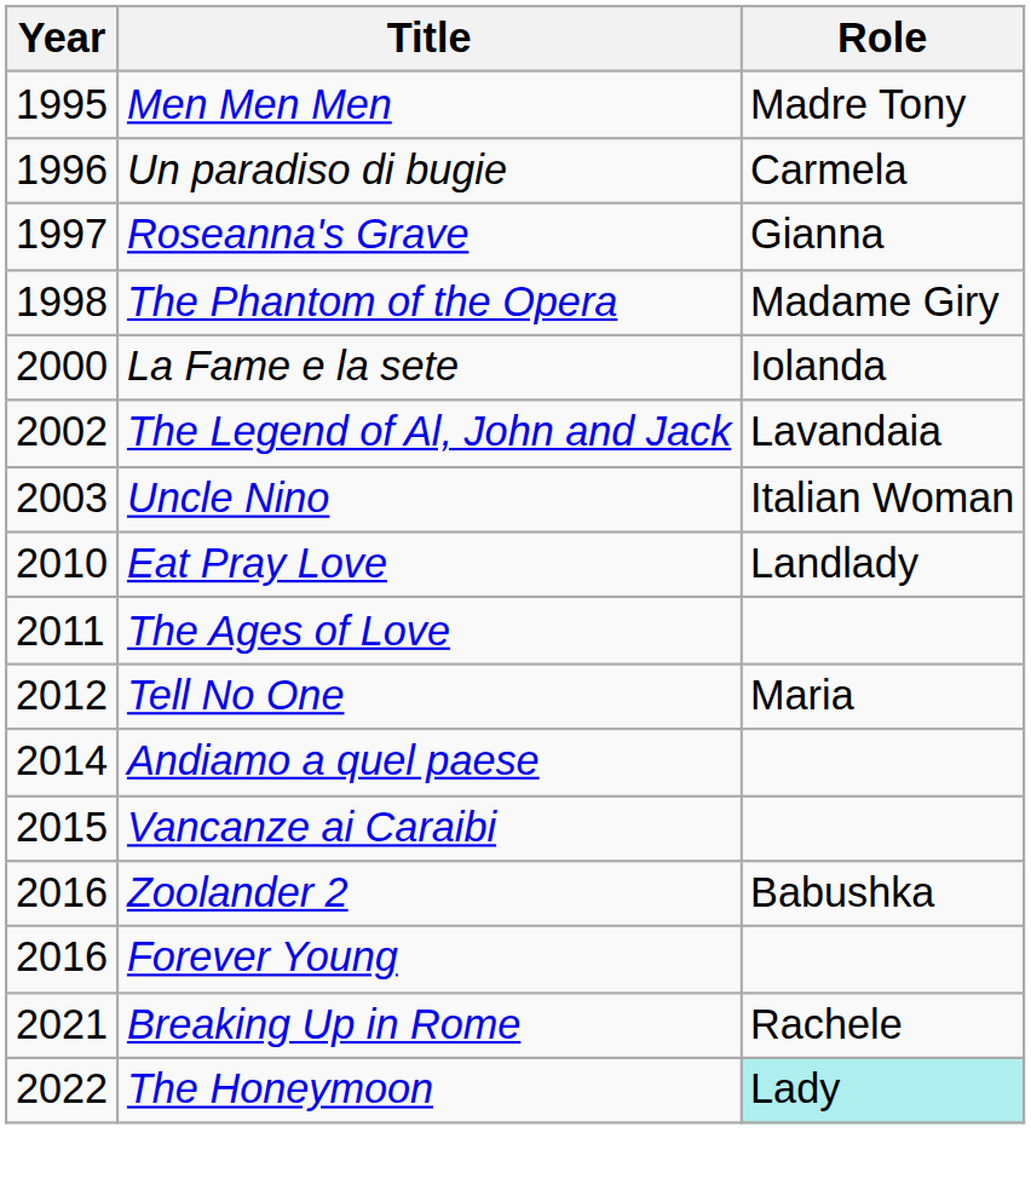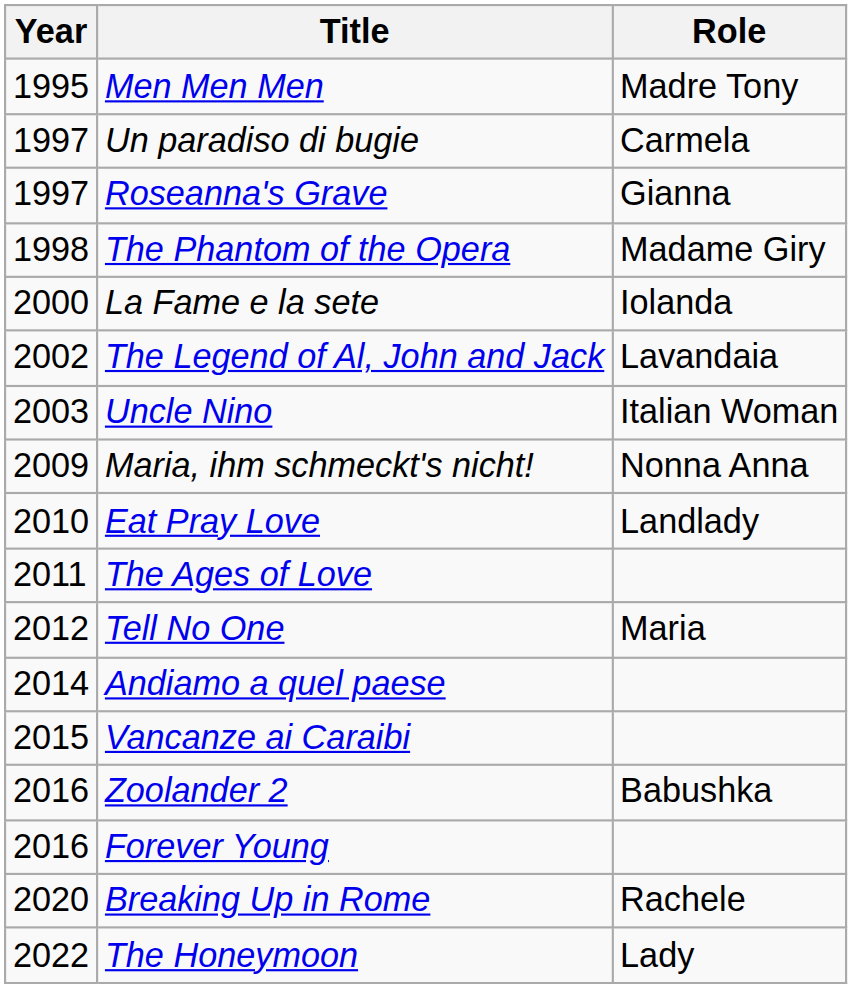 <table class="wikitable">
 <tr>
 <th>Year</th>
 <th>Title</th>
 <th>Role</th>
 </tr>
 <tr>
 <td>1995</td>
 <td><em><a href='#'>Men Men Men</a></em></td>
 <td>Madre Tony</td>
 </tr>
 <tr>
-<td>1996</td>
+<td>1997</td>
 <td><em>Un paradiso di bugie</em></td>
 <td>Carmela</td>
 </tr>
 <tr>
 <td>1997</td>
 <td><em><a href='#'>Roseanna's Grave</a></em></td>
 <td>Gianna</td>
 </tr>
 <tr>
 <td>1998</td>
 <td><a href='#'><em>The Phantom of the Opera</em></a></td>
 <td>Madame Giry</td>
 </tr>
 <tr>
 <td>2000</td>
 <td><em>La Fame e la sete</em></td>
 <td>Iolanda</td>
 </tr>
 <tr>
 <td>2002</td>
 <td><em><a href='#'>The Legend of Al, John and Jack</a></em></td>
 <td>Lavandaia</td>
 </tr>
 <tr>
 <td>2003</td>
 <td><em><a href='#'>Uncle Nino</a></em></td>
 <td>Italian Woman</td>
+</tr>
+<tr>
+<td>2009</td>
+<td><em>Maria, ihm schmeckt's nicht!</em></td>
+<td>Nonna Anna</td>
 </tr>
 <tr>
 <td>2010</td>
 <td><em><a href='#'>Eat Pray Love</a></em></td>
 <td>Landlady</td>
 </tr>
 <tr>
 <td>2011</td>
 <td><em><a href='#'>The Ages of Love</a></em></td>
 <td></td>
 </tr>
 <tr>
 <td>2012</td>
 <td><a href='#'><em>Tell No One</em></a></td>
 <td>Maria</td>
 </tr>
 <tr>
 <td>2014</td>
 <td><em><a href='#'>Andiamo a quel paese</a></em></td>
 <td></td>
 </tr>
 <tr>
 <td>2015</td>
 <td><a href='#'><em>Vancanze ai Caraibi</em></a></td>
 <td></td>
 </tr>
 <tr>
 <td>2016</td>
 <td><em><a href='#'>Zoolander 2</a></em></td>
 <td>Babushka</td>
 </tr>
 <tr>
 <td>2016</td>
 <td><a href='#'><em>Forever Young</em></a></td>
 <td></td>
 </tr>
 <tr>
-<td>2021</td>
+<td>2020</td>
 <td><em><a href='#'>Breaking Up in Rome</a></em></td>
 <td>Rachele</td>
 </tr>
 <tr>
 <td>2022</td>
 <td><a href='#'><em>The Honeymoon</em></a></td>
-<td style="background: paleturquoise;">Lady</td>
+<td>Lady</td>
 </tr>
 </table>
